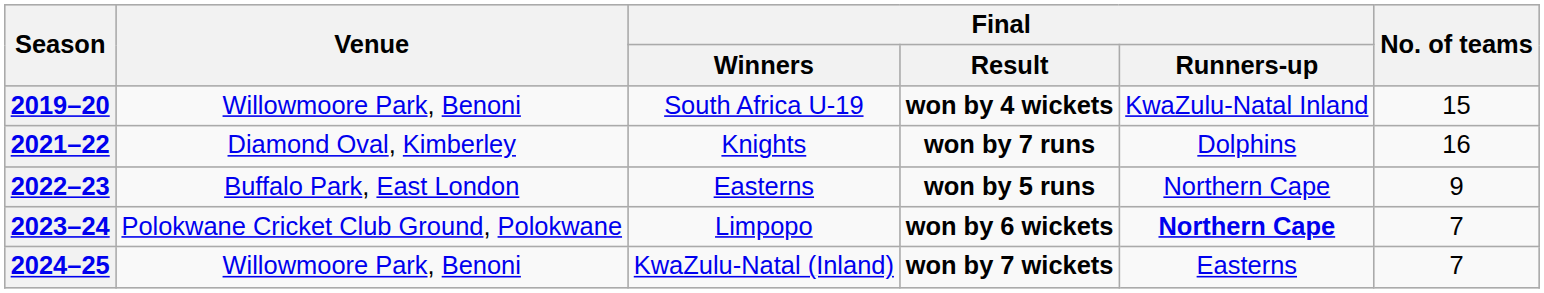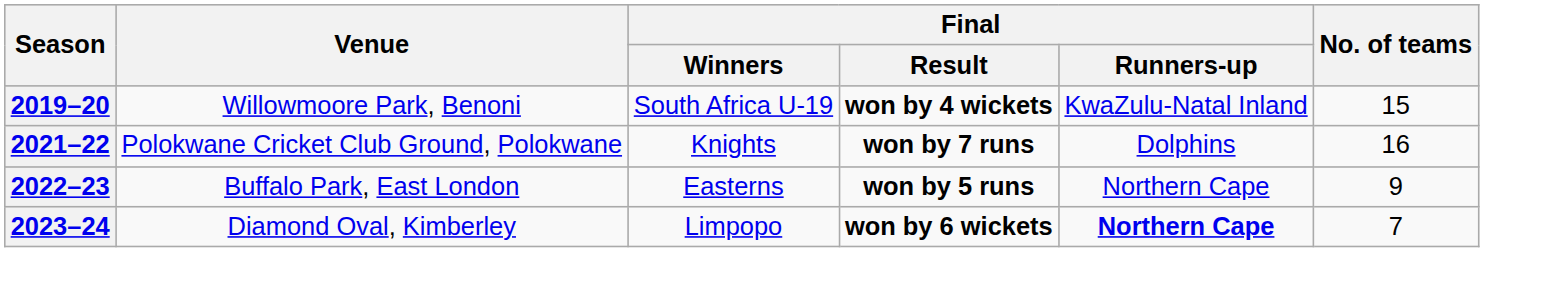 <table class="wikitable" style="text-align: center">
 <tr>
 <th rowspan=2>Season</th>
 <th rowspan="2">Venue</th>
 <th colspan="3">Final</th>
 <th rowspan="2">No. of teams</th>
 </tr>
 <tr>
 <th>Winners</th>
 <th>Result</th>
 <th>Runners-up</th>
 </tr>
 <tr>
 <th><a href='#'>2019–20</a></th>
 <td><a href='#'>Willowmoore Park</a>, <a href='#'>Benoni</a></td>
 <td><a href='#'>South Africa U-19</a><br> </td>
 <td><strong>won by 4 wickets</strong><br></td>
 <td><a href='#'>KwaZulu-Natal Inland</a><br> </td>
 <td>15</td>
 </tr>
 <tr>
 <th><a href='#'>2021–22</a></th>
-<td><a href='#'>Diamond Oval</a>, <a href='#'>Kimberley</a></td>
+<td><a href='#'>Polokwane Cricket Club Ground</a>, <a href='#'>Polokwane</a></td>
 <td><a href='#'>Knights</a><br> </td>
 <td><strong>won by 7 runs</strong><br></td>
 <td><a href='#'>Dolphins</a><br> </td>
 <td>16</td>
 </tr>
 <tr>
 <th><a href='#'>2022–23</a></th>
 <td><a href='#'>Buffalo Park</a>, <a href='#'>East London</a></td>
 <td><a href='#'>Easterns</a><br> </td>
 <td><strong>won by 5 runs</strong><br></td>
 <td><a href='#'>Northern Cape</a><br> </td>
 <td>9</td>
 </tr>
 <tr>
 <th><a href='#'>2023–24</a></th>
-<td><a href='#'>Polokwane Cricket Club Ground</a>, <a href='#'>Polokwane</a></td>
+<td><a href='#'>Diamond Oval</a>, <a href='#'>Kimberley</a></td>
 <td><a href='#'>Limpopo</a><br> </td>
 <td><strong>won by 6 wickets</strong><br></td>
 <td><strong><a href='#'>Northern Cape</a><br> </strong></td>
 <td>7</td>
 </tr>
-<tr>
-<th><a href='#'>2024–25</a></th>
-<td><a href='#'>Willowmoore Park</a>, <a href='#'>Benoni</a></td>
-<td><a href='#'>KwaZulu-Natal (Inland)</a><br> </td>
-<td><strong>won by 7 wickets</strong><br></td>
-<td><a href='#'>Easterns</a><br> </td>
-<td>7</td>
-</tr>
 </table>
